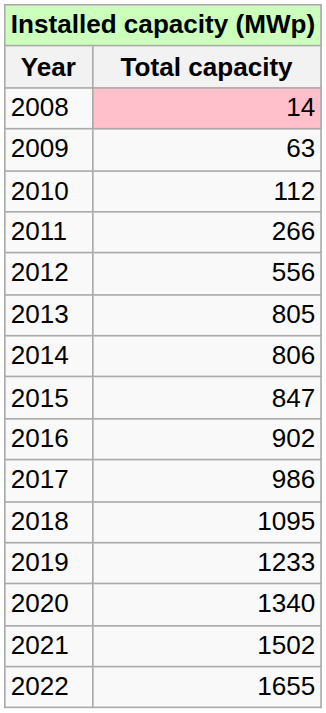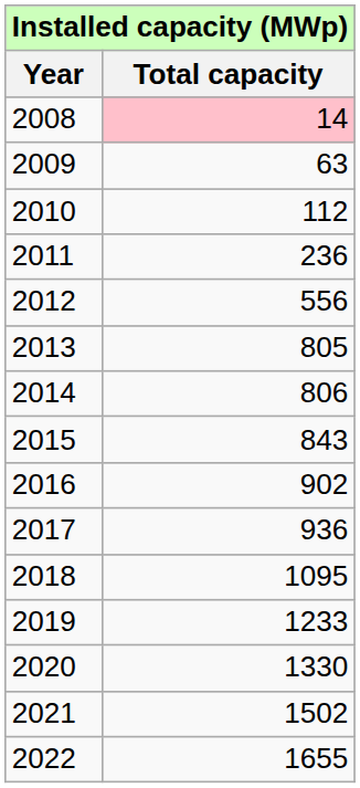 <table class="wikitable" style="text-align:right">
 <tr>
 <th colspan="2" style="text-align:center; background:#cfb;">Installed capacity (MWp)</th>
 </tr>
 <tr>
 <th>Year</th>
 <th>Total capacity</th>
 </tr>
 <tr>
 <td style="text-align:left;">2008</td>
 <td style="background: pink;">14</td>
 </tr>
 <tr>
 <td style="text-align:left;">2009</td>
 <td>63</td>
 </tr>
 <tr>
 <td style="text-align:left;">2010</td>
 <td>112</td>
 </tr>
 <tr>
 <td style="text-align:left;">2011</td>
-<td>266</td>
+<td>236</td>
 </tr>
 <tr>
 <td style="text-align:left;">2012</td>
 <td>556</td>
 </tr>
 <tr>
 <td style="text-align:left;">2013</td>
 <td>805</td>
 </tr>
 <tr>
 <td style="text-align:left;">2014</td>
 <td>806</td>
 </tr>
 <tr>
 <td style="text-align:left;">2015</td>
-<td>847</td>
+<td>843</td>
 </tr>
 <tr>
 <td style="text-align:left;">2016</td>
 <td>902</td>
 </tr>
 <tr>
 <td style="text-align:left;">2017</td>
-<td>986</td>
+<td>936</td>
 </tr>
 <tr>
 <td style="text-align:left;">2018</td>
 <td>1095</td>
 </tr>
 <tr>
 <td style="text-align:left;">2019</td>
 <td>1233</td>
 </tr>
 <tr>
 <td style="text-align:left;">2020</td>
-<td>1340</td>
+<td>1330</td>
 </tr>
 <tr>
 <td style="text-align:left;">2021</td>
 <td>1502</td>
 </tr>
 <tr>
 <td style="text-align:left;">2022</td>
 <td>1655</td>
 </tr>
 </table>
